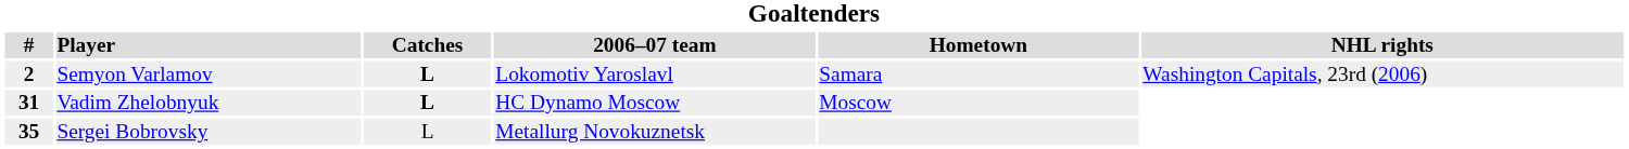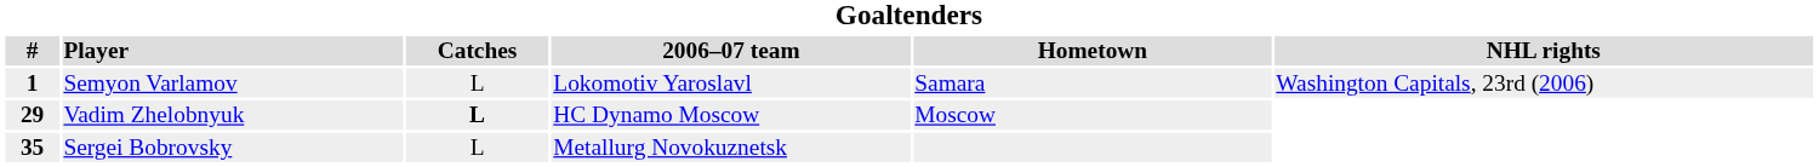 <table width=78%>
 <tr>
 <th colspan=6><div><big>Goaltenders</big></div></th>
 </tr>
 <tr bgcolor="#dddddd">
 <th width=3%>#</th>
 <td align=left!!width=10%><strong>Player</strong></td>
 <th width=8%>Catches</th>
 <th width=20%>2006–07 team</th>
 <th width=20%>Hometown</th>
 <th width=30%>NHL rights</th>
 </tr>
 <tr bgcolor="#eeeeee">
-<td align=center><strong>2</strong></td>
+<td align=center><strong>1</strong></td>
 <td><a href='#'>Semyon Varlamov</a></td>
-<td align=center><strong>L</strong></td>
+<td align=center>L</td>
 <td><a href='#'>Lokomotiv Yaroslavl</a></td>
 <td><a href='#'>Samara</a></td>
 <td><a href='#'>Washington Capitals</a>, 23rd (<a href='#'>2006</a>)</td>
 </tr>
 <tr bgcolor="#eeeeee">
-<td align=center><strong>31</strong></td>
+<td align=center><strong>29</strong></td>
 <td><a href='#'>Vadim Zhelobnyuk</a></td>
 <td align=center><strong>L</strong></td>
 <td><a href='#'>HC Dynamo Moscow</a></td>
 <td><a href='#'>Moscow</a></td>
 </tr>
 <tr bgcolor="#eeeeee">
 <td align=center><strong>35</strong></td>
 <td><a href='#'>Sergei Bobrovsky</a></td>
 <td align=center>L</td>
 <td><a href='#'>Metallurg Novokuznetsk</a></td>
 <td></td>
 </tr>
 </table>
